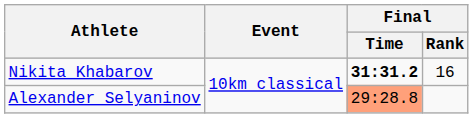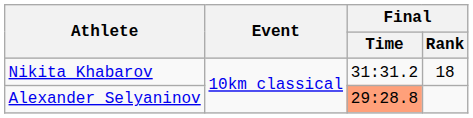 <table class="wikitable" style="font-size:90%; text-align:center;">
 <tr>
 <th rowspan=2>Athlete</th>
 <th rowspan=2>Event</th>
 <th colspan=2>Final</th>
 </tr>
 <tr>
 <th>Time</th>
 <th>Rank</th>
 </tr>
 <tr>
 <td align=left><a href='#'>Nikita Khabarov</a></td>
 <td rowspan=2 align=left><a href='#'>10km classical</a></td>
-<td><strong>31:31.2</strong></td>
-<td>16</td>
+<td>31:31.2</td>
+<td>18</td>
 </tr>
 <tr>
 <td align=left><a href='#'>Alexander Selyaninov</a></td>
 <td style="background: lightsalmon;">29:28.8</td>
 <td></td>
 </tr>
 </table>
